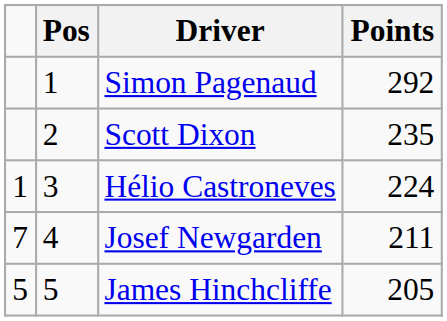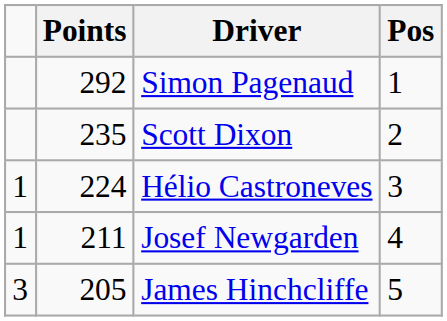 <table class="wikitable" style="font-size: 95%;">
 <tr>
 <td></td>
+<th>Points</th>
+<th>Driver</th>
 <th>Pos</th>
-<th>Driver</th>
-<th>Points</th>
 </tr>
 <tr>
 <td align="left"></td>
+<td align="right">292</td>
+<td> <a href='#'>Simon Pagenaud</a></td>
 <td>1</td>
-<td> <a href='#'>Simon Pagenaud</a></td>
-<td align="right">292</td>
 </tr>
 <tr>
 <td align="left"></td>
+<td align="right">235</td>
+<td> <a href='#'>Scott Dixon</a></td>
 <td>2</td>
-<td> <a href='#'>Scott Dixon</a></td>
-<td align="right">235</td>
 </tr>
 <tr>
 <td align="left"> 1</td>
+<td align="right">224</td>
+<td> <a href='#'>Hélio Castroneves</a></td>
 <td>3</td>
-<td> <a href='#'>Hélio Castroneves</a></td>
-<td align="right">224</td>
 </tr>
 <tr>
-<td align="left"> 7</td>
+<td align="left"> 1</td>
+<td align="right">211</td>
+<td> <a href='#'>Josef Newgarden</a></td>
 <td>4</td>
-<td> <a href='#'>Josef Newgarden</a></td>
-<td align="right">211</td>
 </tr>
 <tr>
-<td align="left"> 5</td>
+<td align="left"> 3</td>
+<td align="right">205</td>
+<td> <a href='#'>James Hinchcliffe</a></td>
 <td>5</td>
-<td> <a href='#'>James Hinchcliffe</a></td>
-<td align="right">205</td>
 </tr>
 </table>
